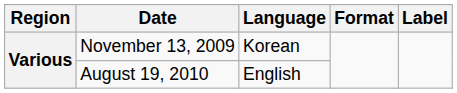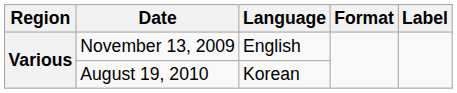 <table class="wikitable plainrowheaders">
 <tr>
 <th scope="col">Region</th>
 <th scope="col">Date</th>
 <th scope="col">Language</th>
 <th scope="col">Format</th>
 <th scope="col">Label</th>
 </tr>
 <tr>
 <th rowspan="2" scope="row">Various</th>
 <td>November 13, 2009</td>
-<td>Korean</td>
+<td>English</td>
 <td rowspan="2"></td>
 <td rowspan="2"></td>
 </tr>
 <tr>
 <td>August 19, 2010</td>
-<td>English</td>
+<td>Korean</td>
 </tr>
 </table>
